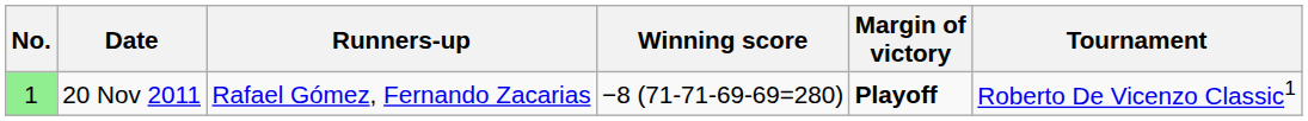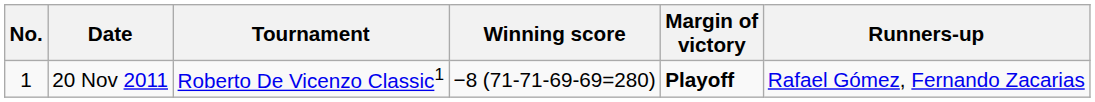 <table class="wikitable" style="font-size:95%;">
 <tr>
 <th>No.</th>
 <th>Date</th>
-<th>Runners-up</th>
+<th>Tournament</th>
 <th>Winning score</th>
 <th>Margin of<br>victory</th>
-<th>Tournament</th>
+<th>Runners-up</th>
 </tr>
 <tr>
-<td align=center style="background: lightgreen;">1</td>
+<td align=center>1</td>
 <td align=right>20 Nov <a href='#'>2011</a></td>
-<td> <a href='#'>Rafael Gómez</a>,  <a href='#'>Fernando Zacarias</a></td>
+<td><a href='#'>Roberto De Vicenzo Classic</a><sup>1</sup></td>
 <td>−8 (71-71-69-69=280)</td>
 <td><strong>Playoff</strong></td>
-<td><a href='#'>Roberto De Vicenzo Classic</a><sup>1</sup></td>
+<td> <a href='#'>Rafael Gómez</a>,  <a href='#'>Fernando Zacarias</a></td>
 </tr>
 </table>
